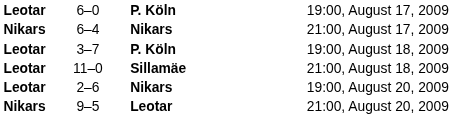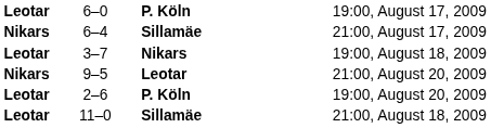 <table style="text-align:center; font-size:90%">
 <tr>
 <th width=180></th>
 <th width=80></th>
 <th width=180></th>
 <th width=200></th>
 </tr>
 <tr>
 <td align=right><strong>Leotar</strong></td>
 <td>6–0</td>
 <td align=left><strong>P. Köln</strong></td>
 <td align=left>19:00,  August 17, 2009</td>
 </tr>
 <tr>
 <td align=right><strong>Nikars</strong></td>
 <td>6–4</td>
-<td align=left><strong>Nikars</strong></td>
+<td align=left><strong>Sillamäe</strong></td>
 <td align=left>21:00,  August 17, 2009</td>
 </tr>
 <tr>
 <td align=right><strong>Leotar</strong></td>
 <td>3–7</td>
+<td align=left><strong>Nikars</strong></td>
+<td align=left>19:00,  August 18, 2009</td>
+</tr>
+<tr>
+<td align=right><strong>Nikars</strong></td>
+<td>9–5</td>
+<td align=left><strong>Leotar</strong></td>
+<td align=left>21:00,  August 20, 2009</td>
+</tr>
+<tr>
+<td align=right><strong>Leotar</strong></td>
+<td>2–6</td>
 <td align=left><strong>P. Köln</strong></td>
-<td align=left>19:00,  August 18, 2009</td>
+<td align=left>19:00,  August 20, 2009</td>
 </tr>
 <tr>
 <td align=right><strong>Leotar</strong></td>
 <td>11–0</td>
 <td align=left><strong>Sillamäe</strong></td>
 <td align=left>21:00,  August 18, 2009</td>
 </tr>
-<tr>
-<td align=right><strong>Leotar</strong></td>
-<td>2–6</td>
-<td align=left><strong>Nikars</strong></td>
-<td align=left>19:00,  August 20, 2009</td>
-</tr>
-<tr>
-<td align=right><strong>Nikars</strong></td>
-<td>9–5</td>
-<td align=left><strong>Leotar</strong></td>
-<td align=left>21:00,  August 20, 2009</td>
-</tr>
 </table>
